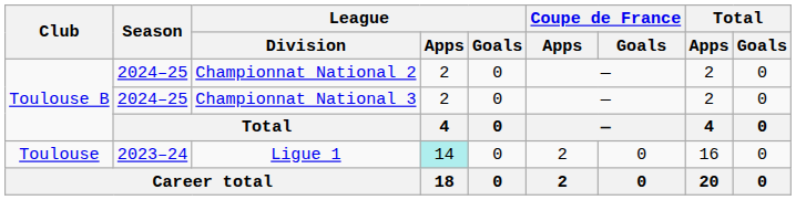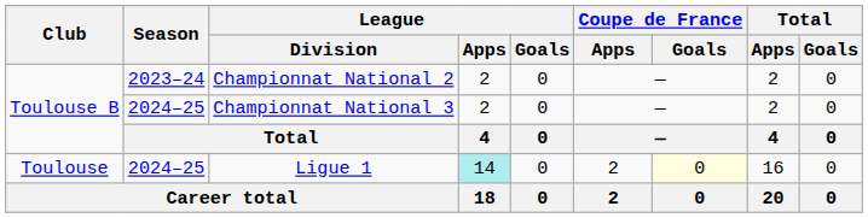 <table class="wikitable" style="text-align: center">
 <tr>
 <th rowspan="2">Club</th>
 <th rowspan="2">Season</th>
 <th colspan="3">League</th>
 <th colspan="2"><a href='#'>Coupe de France</a></th>
 <th colspan="2">Total</th>
 </tr>
 <tr>
 <th>Division</th>
 <th>Apps</th>
 <th>Goals</th>
 <th>Apps</th>
 <th>Goals</th>
 <th>Apps</th>
 <th>Goals</th>
 </tr>
 <tr>
 <td rowspan="3"><a href='#'>Toulouse B</a></td>
-<td><a href='#'>2024–25</a></td>
+<td><a href='#'>2023–24</a></td>
 <td><a href='#'>Championnat National 2</a></td>
 <td>2</td>
 <td>0</td>
 <td colspan="2">—</td>
 <td>2</td>
 <td>0</td>
 </tr>
 <tr>
 <td><a href='#'>2024–25</a></td>
 <td><a href='#'>Championnat National 3</a></td>
 <td>2</td>
 <td>0</td>
 <td colspan="2">—</td>
 <td>2</td>
 <td>0</td>
 </tr>
 <tr>
 <th colspan="2">Total</th>
 <th>4</th>
 <th>0</th>
 <th colspan="2">—</th>
 <th>4</th>
 <th>0</th>
 </tr>
 <tr>
 <td><a href='#'>Toulouse</a></td>
-<td><a href='#'>2023–24</a></td>
+<td><a href='#'>2024–25</a></td>
 <td><a href='#'>Ligue 1</a></td>
 <td style="background: paleturquoise;">14</td>
 <td>0</td>
 <td>2</td>
-<td>0</td>
+<td style="background: lightyellow;">0</td>
 <td>16</td>
 <td>0</td>
 </tr>
 <tr>
 <th colspan="3">Career total</th>
 <th>18</th>
 <th>0</th>
 <th>2</th>
 <th>0</th>
 <th>20</th>
 <th>0</th>
 </tr>
 </table>
